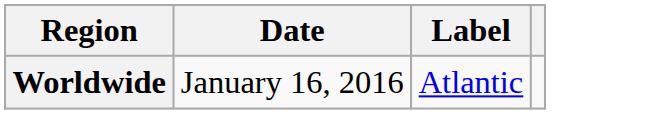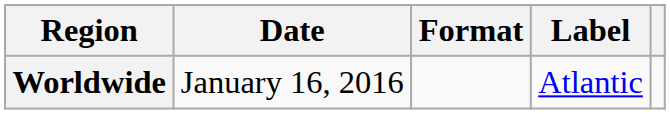 <table class="wikitable plainrowheaders">
 <tr>
 <th scope="col">Region</th>
 <th scope="col">Date</th>
+<th scope="col">Format</th>
 <th scope="col">Label</th>
 <th scope="col"></th>
 </tr>
 <tr>
 <th scope="row">Worldwide</th>
 <td>January 16, 2016</td>
+<td></td>
 <td><a href='#'>Atlantic</a></td>
 <td></td>
 </tr>
 </table>
